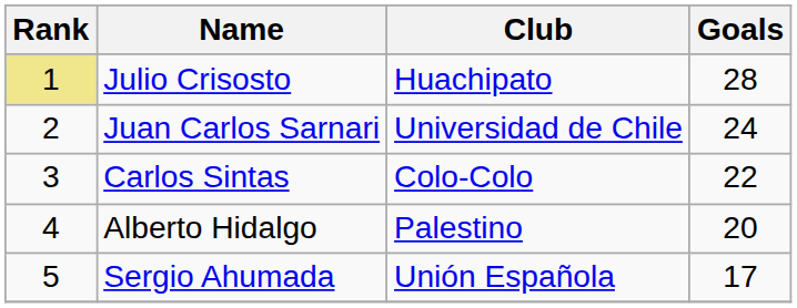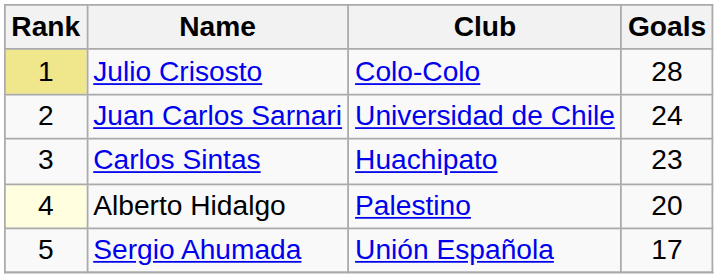 <table class="wikitable">
 <tr>
 <th>Rank</th>
 <th>Name</th>
 <th>Club</th>
 <th>Goals</th>
 </tr>
 <tr>
 <td align=center style="background: khaki;">1</td>
 <td> <a href='#'>Julio Crisosto</a></td>
-<td><a href='#'>Huachipato</a></td>
+<td><a href='#'>Colo-Colo</a></td>
 <td align=center>28</td>
 </tr>
 <tr>
 <td align=center>2</td>
 <td> <a href='#'>Juan Carlos Sarnari</a></td>
 <td><a href='#'>Universidad de Chile</a></td>
 <td align=center>24</td>
 </tr>
 <tr>
 <td align=center>3</td>
 <td> <a href='#'>Carlos Sintas</a></td>
-<td><a href='#'>Colo-Colo</a></td>
-<td align=center>22</td>
+<td><a href='#'>Huachipato</a></td>
+<td align=center>23</td>
 </tr>
 <tr>
-<td align=center>4</td>
+<td align=center style="background: lightyellow;">4</td>
 <td> Alberto Hidalgo</td>
 <td><a href='#'>Palestino</a></td>
 <td align=center>20</td>
 </tr>
 <tr>
 <td align=center>5</td>
 <td> <a href='#'>Sergio Ahumada</a></td>
 <td><a href='#'>Unión Española</a></td>
 <td align=center>17</td>
 </tr>
 <tr>
 </tr>
 </table>
